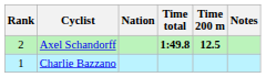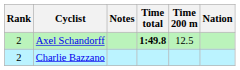 <table class="wikitable sortable" style="text-align:center">
 <tr>
 <th>Rank</th>
 <th>Cyclist</th>
-<th>Nation</th>
+<th>Notes</th>
 <th>Time<br>total</th>
 <th>Time<br>200 m</th>
-<th>Notes</th>
+<th>Nation</th>
 </tr>
 <tr bgcolor=bbf3bb>
 <td>2</td>
 <td align=left><a href='#'>Axel Schandorff</a></td>
+<td></td>
+<td><strong>1:49.8</strong></td>
+<td>12.5</td>
 <td align=left></td>
-<td><strong>1:49.8</strong></td>
-<td><strong>12.5</strong></td>
-<td></td>
 </tr>
 <tr bgcolor=bbf3ff>
-<td>1</td>
+<td>2</td>
 <td align=left><a href='#'>Charlie Bazzano</a></td>
-<td align=left></td>
 <td></td>
 <td></td>
 <td></td>
+<td align=left></td>
 </tr>
 </table>
